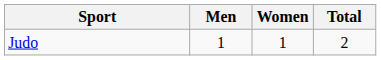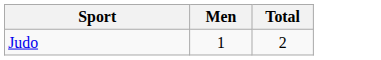 <table class="wikitable sortable" style="text-align:center;">
 <tr>
 <th width="180">Sport</th>
 <th width="55">Men</th>
-<th width="55">Women</th>
 <th width="55">Total</th>
 </tr>
 <tr>
 <td align="left"><a href='#'>Judo</a></td>
 <td>1</td>
-<td>1</td>
 <td>2</td>
 </tr>
 </table>
